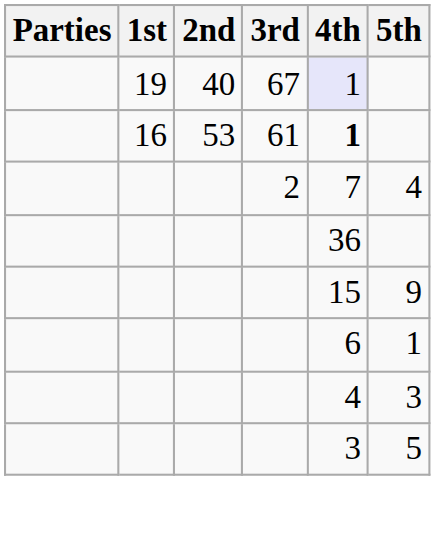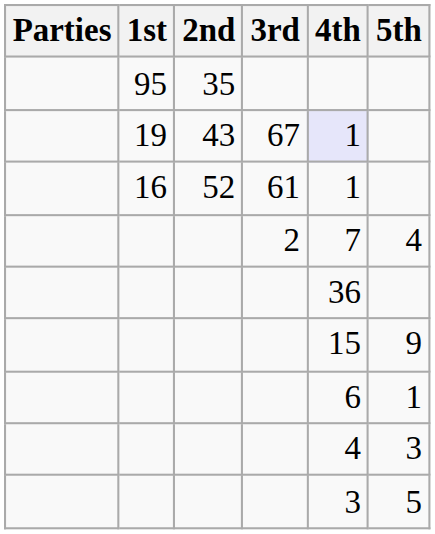 <table class="wikitable" style="text-align:right;">
 <tr>
 <th style="text-align:left;">Parties</th>
 <th>1st</th>
 <th>2nd</th>
 <th>3rd</th>
 <th>4th</th>
 <th>5th</th>
 </tr>
 <tr>
 <td style="text-align:left;"></td>
+<td>95</td>
+<td>35</td>
+<td></td>
+<td></td>
+<td></td>
+</tr>
+<tr>
+<td style="text-align:left;"></td>
 <td>19</td>
-<td>40</td>
+<td>43</td>
 <td>67</td>
 <td style="background: lavender;">1</td>
 <td></td>
 </tr>
 <tr>
 <td style="text-align:left;"></td>
 <td>16</td>
-<td>53</td>
+<td>52</td>
 <td>61</td>
-<td><strong>1</strong></td>
+<td>1</td>
 <td></td>
 </tr>
 <tr>
 <td style="text-align:left;"></td>
 <td></td>
 <td></td>
 <td>2</td>
 <td>7</td>
 <td>4</td>
 </tr>
 <tr>
 <td style="text-align:left;"></td>
 <td></td>
 <td></td>
 <td></td>
 <td>36</td>
 <td></td>
 </tr>
 <tr>
 <td style="text-align:left;"></td>
 <td></td>
 <td></td>
 <td></td>
 <td>15</td>
 <td>9</td>
 </tr>
 <tr>
 <td style="text-align:left;"></td>
 <td></td>
 <td></td>
 <td></td>
 <td>6</td>
 <td>1</td>
 </tr>
 <tr>
 <td style="text-align:left;"></td>
 <td></td>
 <td></td>
 <td></td>
 <td>4</td>
 <td>3</td>
 </tr>
 <tr>
 <td style="text-align:left;"></td>
 <td></td>
 <td></td>
 <td></td>
 <td>3</td>
 <td>5</td>
 </tr>
 </table>
